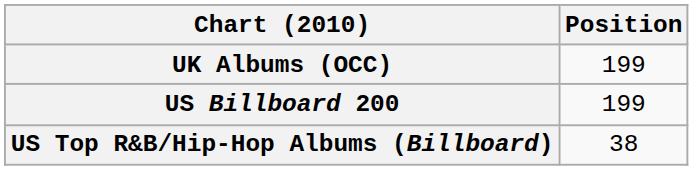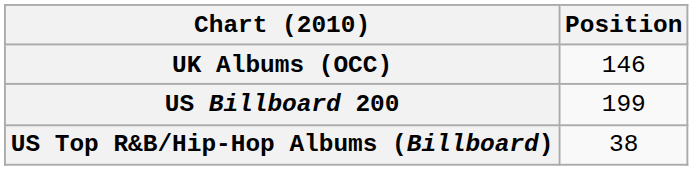 <table class="wikitable sortable plainrowheaders" style="text-align:center">
 <tr>
 <th scope="col">Chart (2010)</th>
 <th scope="col">Position</th>
 </tr>
 <tr>
 <th scope="row">UK Albums (OCC)</th>
-<td>199</td>
+<td>146</td>
 </tr>
 <tr>
 <th scope="row">US <em>Billboard</em> 200</th>
 <td>199</td>
 </tr>
 <tr>
 <th scope="row">US Top R&B/Hip-Hop Albums (<em>Billboard</em>)</th>
 <td>38</td>
 </tr>
 </table>
